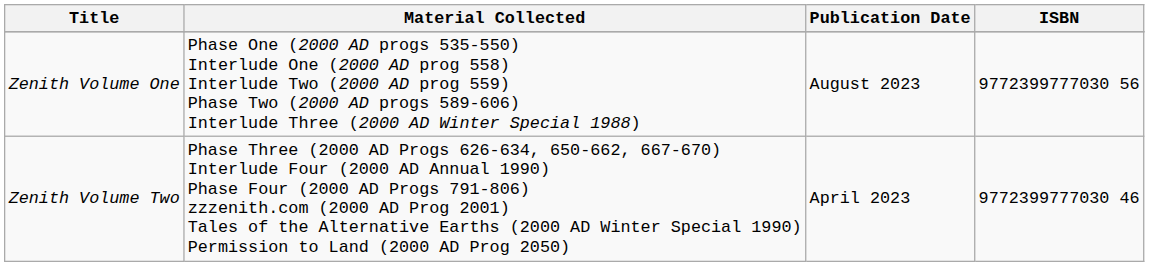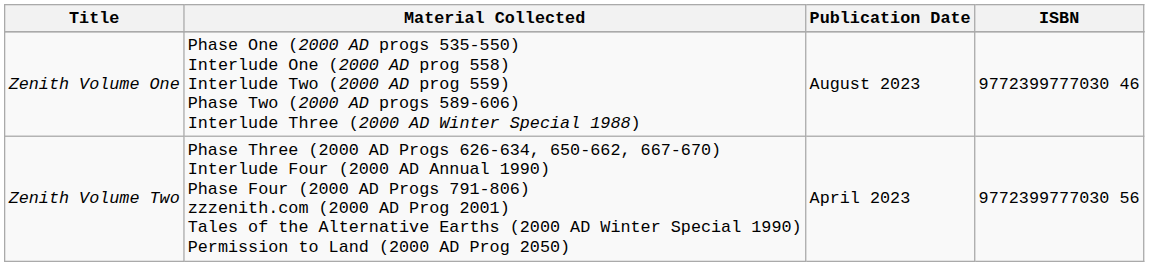 <table class="wikitable">
 <tr>
 <th>Title</th>
 <th>Material Collected</th>
 <th>Publication Date</th>
 <th>ISBN</th>
 </tr>
 <tr>
 </tr>
 <tr>
 <td><em>Zenith Volume One</em></td>
 <td>Phase One (<em>2000 AD</em> progs 535-550)<br>Interlude One (<em>2000 AD</em> prog 558)<br>Interlude Two (<em>2000 AD</em> prog 559)<br>Phase Two (<em>2000 AD</em> progs 589-606)<br>Interlude Three (<em>2000 AD Winter Special 1988</em>)</td>
 <td>August 2023</td>
-<td>9772399777030 56</td>
+<td>9772399777030 46</td>
 </tr>
 <tr>
 <td><em>Zenith Volume Two</em></td>
 <td>Phase Three (2000 AD Progs 626-634, 650-662, 667-670)<br>Interlude Four (2000 AD Annual 1990)<br>Phase Four (2000 AD Progs 791-806)<br>zzzenith.com (2000 AD Prog 2001)<br>Tales of the Alternative Earths (2000 AD Winter Special 1990)<br>Permission to Land (2000 AD Prog 2050)</td>
 <td>April 2023</td>
-<td>9772399777030 46</td>
+<td>9772399777030 56</td>
 </tr>
 </table>
